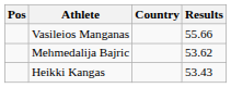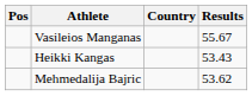 <table class="wikitable">
 <tr>
 <th>Pos</th>
 <th>Athlete</th>
 <th>Country</th>
 <th>Results</th>
 </tr>
 <tr>
 <td align="center"></td>
 <td>Vasileios Manganas</td>
 <td></td>
-<td>55.66</td>
+<td>55.67</td>
+</tr>
+<tr>
+<td align="center"></td>
+<td>Heikki Kangas</td>
+<td></td>
+<td>53.43</td>
 </tr>
 <tr>
 <td align="center"></td>
 <td>Mehmedalija Bajric</td>
 <td></td>
 <td>53.62</td>
 </tr>
-<tr>
-<td align="center"></td>
-<td>Heikki Kangas</td>
-<td></td>
-<td>53.43</td>
-</tr>
 </table>
